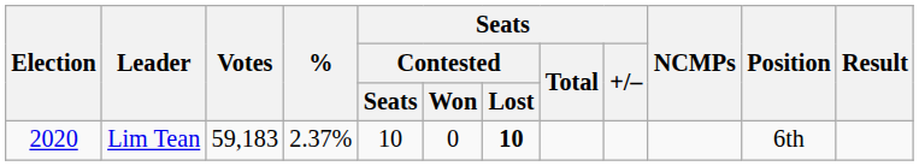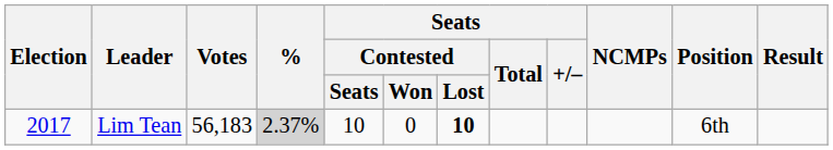 <table class=wikitable style="text-align: center;">
 <tr>
 <th rowspan=3>Election</th>
 <th rowspan=3>Leader</th>
 <th rowspan=3>Votes</th>
 <th rowspan=3>%</th>
 <th colspan=5>Seats</th>
 <th rowspan=3>NCMPs</th>
 <th rowspan=3>Position</th>
 <th rowspan=3>Result</th>
 </tr>
 <tr>
 <th colspan=3>Contested</th>
 <th rowspan=2>Total</th>
 <th rowspan=2>+/–</th>
 </tr>
 <tr>
 <th>Seats</th>
 <th>Won</th>
 <th>Lost</th>
 </tr>
 <tr>
-<td><a href='#'>2020</a></td>
+<td><a href='#'>2017</a></td>
 <td rowspan=1><a href='#'>Lim Tean</a></td>
-<td>59,183</td>
-<td>2.37%</td>
+<td>56,183</td>
+<td style="background: lightgrey;">2.37%</td>
 <td>10</td>
 <td>0</td>
 <td><strong>10</strong></td>
 <td></td>
 <td></td>
 <td></td>
 <td> 6th</td>
 <td></td>
 </tr>
 </table>
